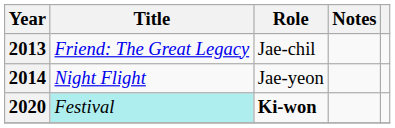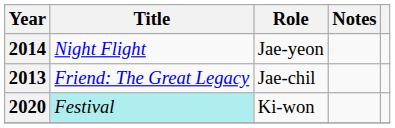 <table class="wikitable plainrowheaders sortable">
 <tr>
 <th scope="col">Year</th>
 <th scope="col">Title</th>
 <th scope="col">Role</th>
 <th scope="col">Notes</th>
 <th scope="col" class="unsortable"></th>
 </tr>
 <tr>
+<th scope="row">2014</th>
+<td><em><a href='#'>Night Flight</a></em></td>
+<td>Jae-yeon</td>
+<td></td>
+<td></td>
+</tr>
+<tr>
 <th scope="row">2013</th>
 <td><em><a href='#'>Friend: The Great Legacy</a></em></td>
 <td>Jae-chil</td>
 <td></td>
 <td></td>
 </tr>
 <tr>
-<th scope="row">2014</th>
-<td><em><a href='#'>Night Flight</a></em></td>
-<td>Jae-yeon</td>
-<td></td>
-<td></td>
-</tr>
-<tr>
 <th scope="row">2020</th>
 <td style="background: paleturquoise;"><em>Festival</em></td>
-<td><strong>Ki-won</strong></td>
+<td>Ki-won</td>
 <td></td>
 <td></td>
 </tr>
 <tr>
 </tr>
 </table>
